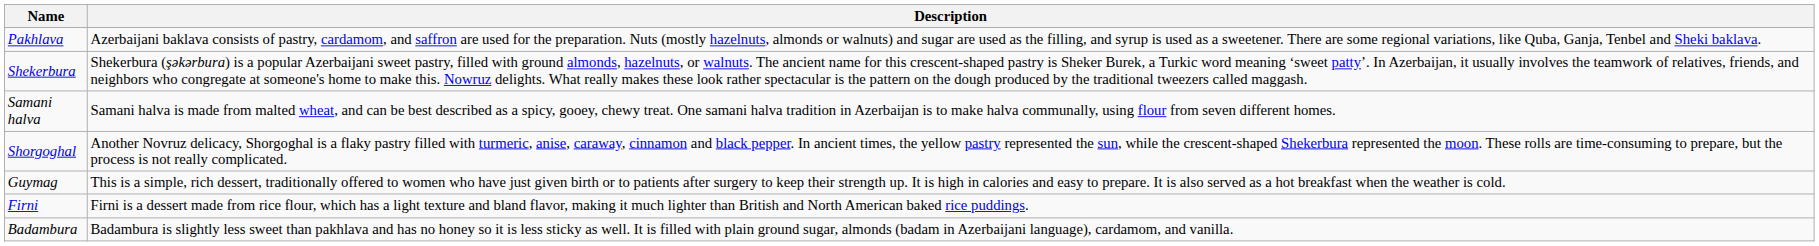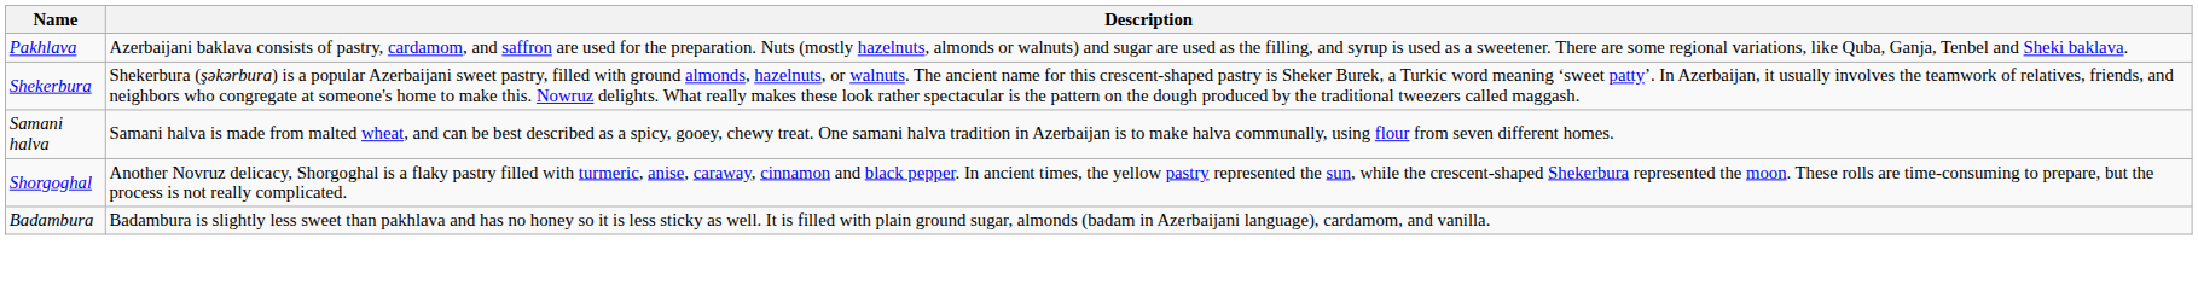 <table class="wikitable">
 <tr>
 <th>Name</th>
 <th>Description</th>
 </tr>
 <tr>
 <td><em><a href='#'>Pakhlava</a></em></td>
 <td>Azerbaijani baklava consists of pastry, <a href='#'>cardamom</a>, and <a href='#'>saffron</a> are used for the preparation. Nuts (mostly <a href='#'>hazelnuts</a>, almonds or walnuts) and sugar are used as the filling, and syrup is used as a sweetener. There are some regional variations, like Quba, Ganja, Tenbel and <a href='#'>Sheki baklava</a>.</td>
 </tr>
 <tr>
 <td><em><a href='#'>Shekerbura</a></em></td>
 <td>Shekerbura (<em>şəkərbura</em>) is a popular Azerbaijani sweet pastry, filled with ground <a href='#'>almonds</a>, <a href='#'>hazelnuts</a>, or <a href='#'>walnuts</a>. The ancient name for this crescent-shaped pastry is Sheker Burek, a Turkic word meaning ‘sweet <a href='#'>patty</a>’. In Azerbaijan, it usually involves the teamwork of relatives, friends, and neighbors who congregate at someone's home to make this. <a href='#'>Nowruz</a> delights. What really makes these look rather spectacular is the pattern on the dough produced by the traditional tweezers called maggash.</td>
 </tr>
 <tr>
 <td><em>Samani halva</em></td>
 <td>Samani halva is made from malted <a href='#'>wheat</a>, and can be best described as a spicy, gooey, chewy treat. One samani halva tradition in Azerbaijan is to make halva communally, using <a href='#'>flour</a> from seven different homes.</td>
 </tr>
 <tr>
 <td><em><a href='#'>Shorgoghal</a></em></td>
 <td>Another Novruz delicacy, Shorgoghal is a flaky pastry filled with <a href='#'>turmeric</a>, <a href='#'>anise</a>, <a href='#'>caraway</a>, <a href='#'>cinnamon</a> and <a href='#'>black pepper</a>. In ancient times, the yellow <a href='#'>pastry</a> represented the <a href='#'>sun</a>, while the crescent-shaped <a href='#'>Shekerbura</a> represented the <a href='#'>moon</a>. These rolls are time-consuming to prepare, but the process is not really complicated.</td>
 </tr>
 <tr>
-<td><em>Guymag</em></td>
-<td>This is a simple, rich dessert, traditionally offered to women who have just given birth or to patients after surgery to keep their strength up. It is high in calories and easy to prepare. It is also served as a hot breakfast when the weather is cold.</td>
-</tr>
-<tr>
-<td><em><a href='#'>Firni</a></em></td>
-<td>Firni is a dessert made from rice flour, which has a light texture and bland flavor, making it much lighter than British and North American baked <a href='#'>rice puddings</a>.</td>
-</tr>
-<tr>
 <td><em>Badambura</em></td>
 <td>Badambura is slightly less sweet than pakhlava and has no honey so it is less sticky as well. It is filled with plain ground sugar, almonds (badam in Azerbaijani language), cardamom, and vanilla.</td>
 </tr>
 </table>
